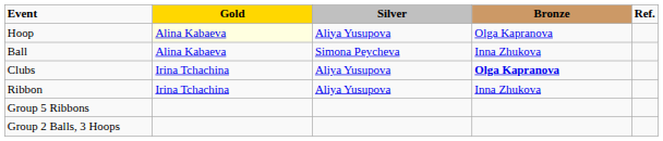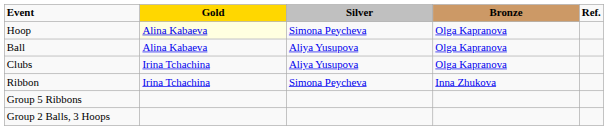 <table class="wikitable">
 <tr>
 <td style="width:12em;"><strong>Event</strong></td>
 <td style="text-align:center; background:gold; width:13em;"><strong>Gold</strong></td>
 <td style="text-align:center; background:silver; width:13em;"><strong>Silver</strong></td>
 <td style="text-align:center; background:#c96; width:13em;"><strong>Bronze</strong></td>
 <td style="width:1em;"><strong>Ref.</strong></td>
 </tr>
 <tr>
 <td>Hoop</td>
 <td style="background: lightyellow;"> <a href='#'>Alina Kabaeva</a></td>
-<td> <a href='#'>Aliya Yusupova</a></td>
+<td> <a href='#'>Simona Peycheva</a></td>
 <td> <a href='#'>Olga Kapranova</a></td>
 <td></td>
 </tr>
 <tr>
 <td>Ball</td>
 <td> <a href='#'>Alina Kabaeva</a></td>
-<td> <a href='#'>Simona Peycheva</a></td>
-<td> <a href='#'>Inna Zhukova</a></td>
+<td> <a href='#'>Aliya Yusupova</a></td>
+<td> <a href='#'>Olga Kapranova</a></td>
 <td></td>
 </tr>
 <tr>
 <td>Clubs</td>
 <td> <a href='#'>Irina Tchachina</a></td>
 <td> <a href='#'>Aliya Yusupova</a></td>
-<td><strong> <a href='#'>Olga Kapranova</a></strong></td>
+<td> <a href='#'>Olga Kapranova</a></td>
 <td></td>
 </tr>
 <tr>
 <td>Ribbon</td>
 <td> <a href='#'>Irina Tchachina</a></td>
-<td> <a href='#'>Aliya Yusupova</a></td>
+<td> <a href='#'>Simona Peycheva</a></td>
 <td> <a href='#'>Inna Zhukova</a></td>
 <td></td>
 </tr>
 <tr>
 <td>Group 5 Ribbons</td>
 <td></td>
 <td></td>
 <td></td>
 <td></td>
 </tr>
 <tr>
 <td>Group 2 Balls, 3 Hoops</td>
 <td></td>
 <td></td>
 <td></td>
 <td></td>
 </tr>
 </table>
